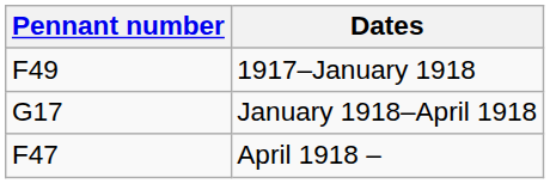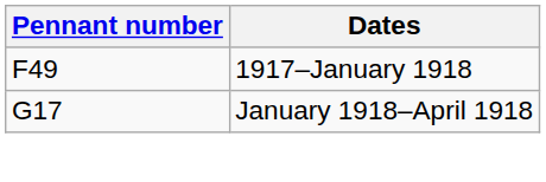 <table class="wikitable">
 <tr>
 <th><a href='#'>Pennant number</a></th>
 <th>Dates</th>
 </tr>
 <tr>
 <td>F49</td>
 <td>1917–January 1918</td>
 </tr>
 <tr>
 <td>G17</td>
 <td>January 1918–April 1918</td>
 </tr>
-<tr>
-<td>F47</td>
-<td>April 1918 –</td>
-</tr>
 </table>
